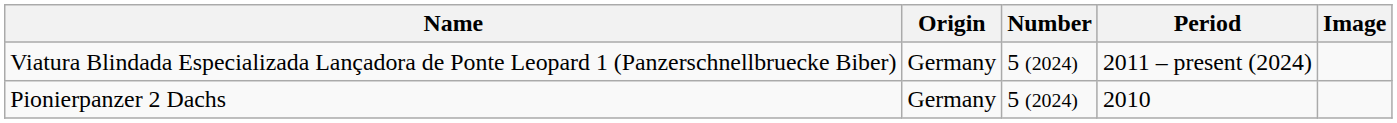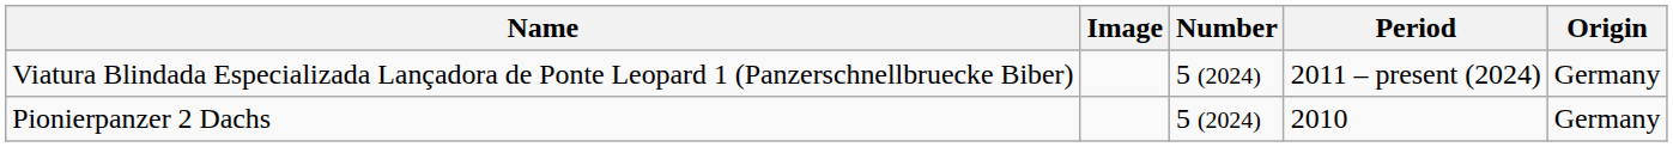 <table class="wikitable mw-collapsible mw-collapsed">
 <tr>
 <th>Name</th>
-<th>Origin</th>
+<th>Image</th>
 <th>Number</th>
 <th>Period</th>
-<th>Image</th>
+<th>Origin</th>
 </tr>
 <tr>
 <td>Viatura Blindada Especializada Lançadora de Ponte Leopard 1 (Panzerschnellbruecke Biber)</td>
-<td>Germany</td>
+<td></td>
 <td>5 <small>(2024)</small></td>
 <td>2011 – present (2024)</td>
-<td></td>
+<td>Germany</td>
 </tr>
 <tr>
 <td>Pionierpanzer 2 Dachs</td>
-<td>Germany</td>
+<td></td>
 <td>5 <small>(2024)</small></td>
 <td>2010</td>
-<td></td>
+<td>Germany</td>
 </tr>
 </table>
